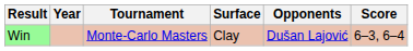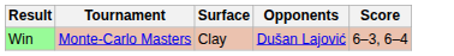 <table class="sortable wikitable">
 <tr>
 <th>Result</th>
-<th>Year</th>
 <th>Tournament</th>
 <th>Surface</th>
 <th>Opponents</th>
 <th>Score</th>
 </tr>
 <tr bgcolor=#ebc2af>
 <td bgcolor=98FB98>Win</td>
-<td><a href='#'></a></td>
 <td><a href='#'>Monte-Carlo Masters</a></td>
 <td>Clay</td>
 <td> <a href='#'>Dušan Lajović</a></td>
 <td>6–3, 6–4</td>
 </tr>
 </table>
